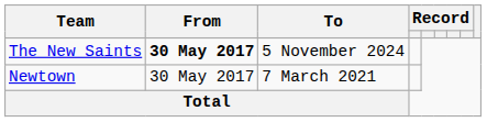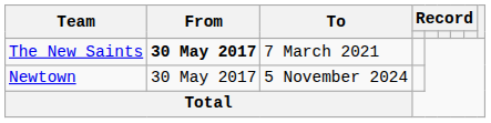 <table class=wikitable style=text-align:center>
 <tr>
 <th rowspan=2>Team</th>
 <th rowspan=2>From</th>
 <th rowspan=2>To</th>
 <th colspan=5>Record</th>
 <th rowspan=2></th>
 </tr>
 <tr>
 <th></th>
 <th></th>
 <th></th>
 <th></th>
 <th></th>
 </tr>
 <tr>
 <td align="left"><a href='#'>The New Saints</a></td>
 <td align=left><strong>30 May 2017</strong></td>
-<td align=left>5 November 2024<br></td>
+<td align=left>7 March 2021<br></td>
 <td></td>
 </tr>
 <tr>
 <td align="left"><a href='#'>Newtown</a></td>
 <td align=left>30 May 2017</td>
-<td align=left>7 March 2021<br></td>
+<td align=left>5 November 2024<br></td>
 <td></td>
 </tr>
 <tr>
 <th colspan=3>Total<br></th>
 </tr>
 </table>
